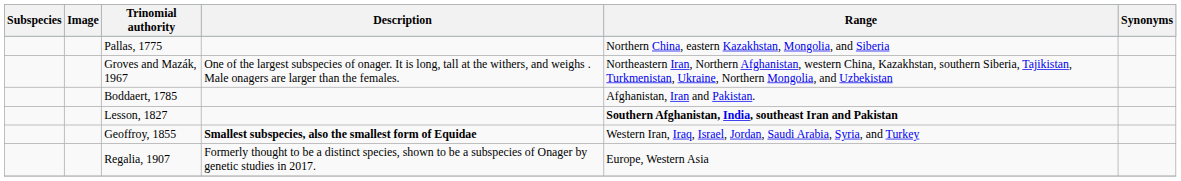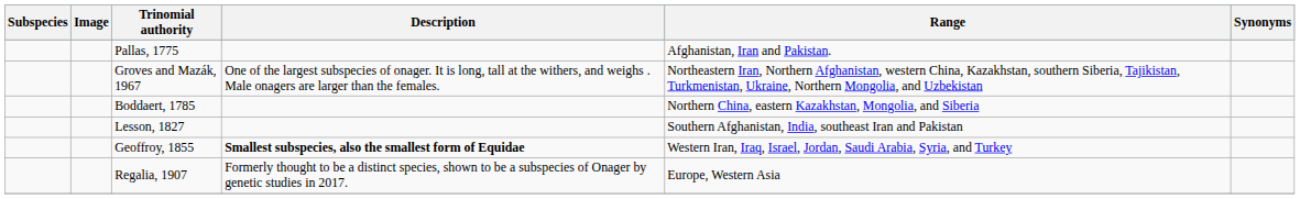 <table class="wikitable collapsed" style="width:100%;">
 <tr style="background:#115a6c;">
 <th>Subspecies</th>
 <th>Image</th>
 <th>Trinomial authority</th>
 <th>Description</th>
 <th>Range</th>
 <th>Synonyms</th>
 </tr>
 <tr>
 <td></td>
 <td></td>
 <td>Pallas, 1775</td>
 <td></td>
-<td>Northern <a href='#'>China</a>, eastern <a href='#'>Kazakhstan</a>, <a href='#'>Mongolia</a>, and <a href='#'>Siberia</a></td>
+<td>Afghanistan, <a href='#'>Iran</a> and <a href='#'>Pakistan</a>.</td>
 <td></td>
 </tr>
 <tr>
 <td></td>
 <td></td>
 <td>Groves and Mazák, 1967</td>
 <td>One of the largest subspecies of onager. It is  long,  tall at the withers, and weighs . Male onagers are larger than the females.</td>
 <td>Northeastern <a href='#'>Iran</a>, Northern <a href='#'>Afghanistan</a>, western China, Kazakhstan, southern Siberia, <a href='#'>Tajikistan</a>, <a href='#'>Turkmenistan</a>, <a href='#'>Ukraine</a>, Northern <a href='#'>Mongolia</a>, and <a href='#'>Uzbekistan</a></td>
 <td></td>
 </tr>
 <tr>
 <td></td>
 <td></td>
 <td>Boddaert, 1785</td>
 <td></td>
-<td>Afghanistan, <a href='#'>Iran</a> and <a href='#'>Pakistan</a>.</td>
+<td>Northern <a href='#'>China</a>, eastern <a href='#'>Kazakhstan</a>, <a href='#'>Mongolia</a>, and <a href='#'>Siberia</a></td>
 <td></td>
 </tr>
 <tr>
 <td></td>
 <td></td>
 <td>Lesson, 1827</td>
 <td></td>
-<td><strong>Southern Afghanistan, <a href='#'>India</a>, southeast Iran and Pakistan</strong></td>
+<td>Southern Afghanistan, <a href='#'>India</a>, southeast Iran and Pakistan</td>
 <td></td>
 </tr>
 <tr>
 <td></td>
 <td></td>
 <td>Geoffroy, 1855</td>
 <td><strong>Smallest subspecies, also the smallest form of Equidae</strong></td>
 <td>Western Iran, <a href='#'>Iraq</a>, <a href='#'>Israel</a>, <a href='#'>Jordan</a>, <a href='#'>Saudi Arabia</a>, <a href='#'>Syria</a>, and <a href='#'>Turkey</a></td>
 <td></td>
 </tr>
 <tr>
 <td></td>
 <td></td>
 <td>Regalia, 1907</td>
 <td>Formerly thought to be a distinct species, shown to be a subspecies of Onager by genetic studies in 2017.</td>
 <td>Europe, Western Asia</td>
 <td></td>
 </tr>
 <tr>
 </tr>
 </table>
